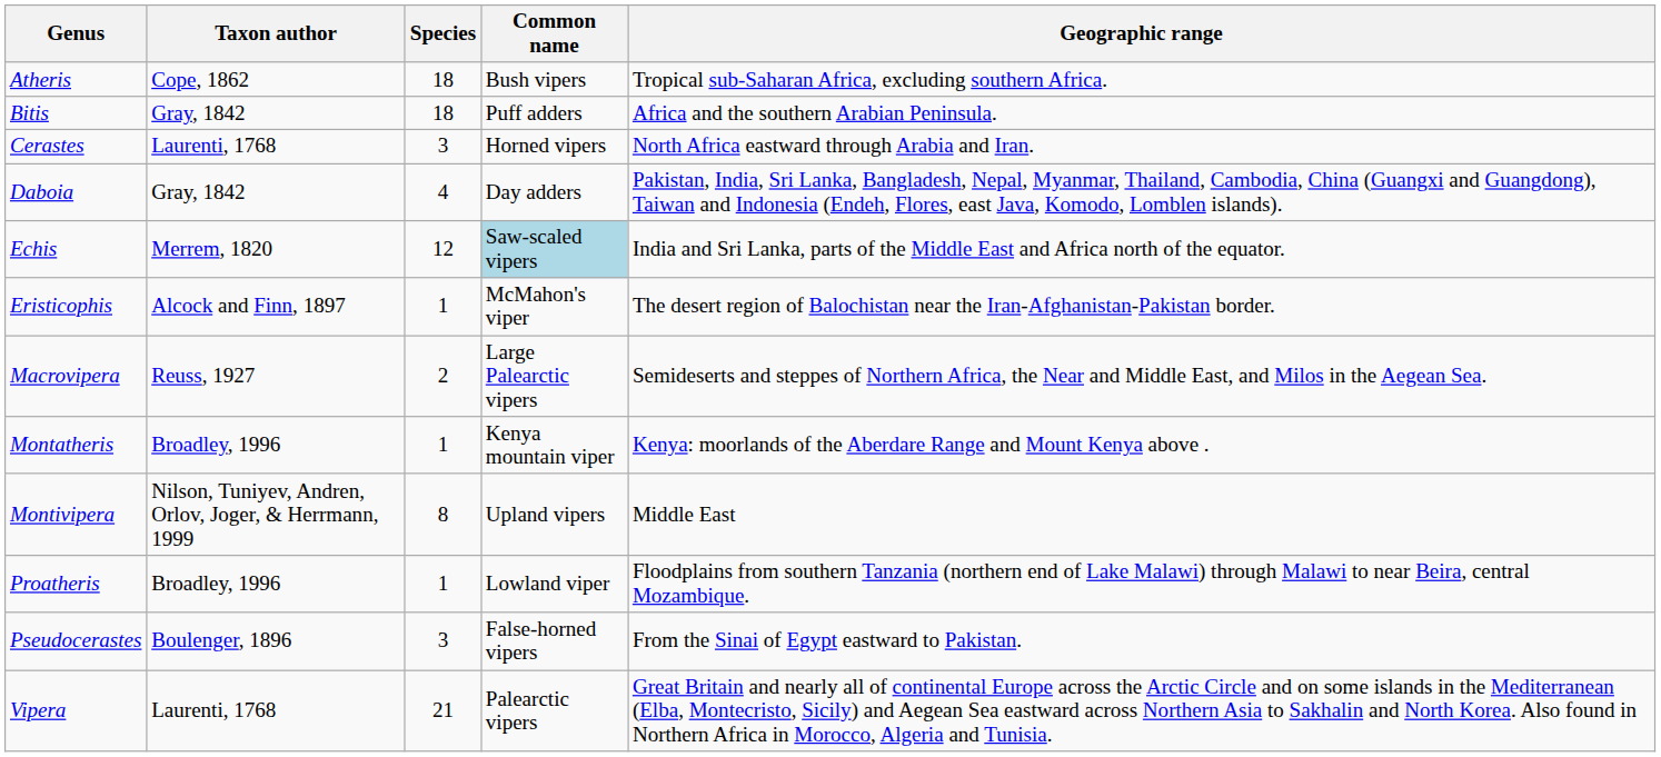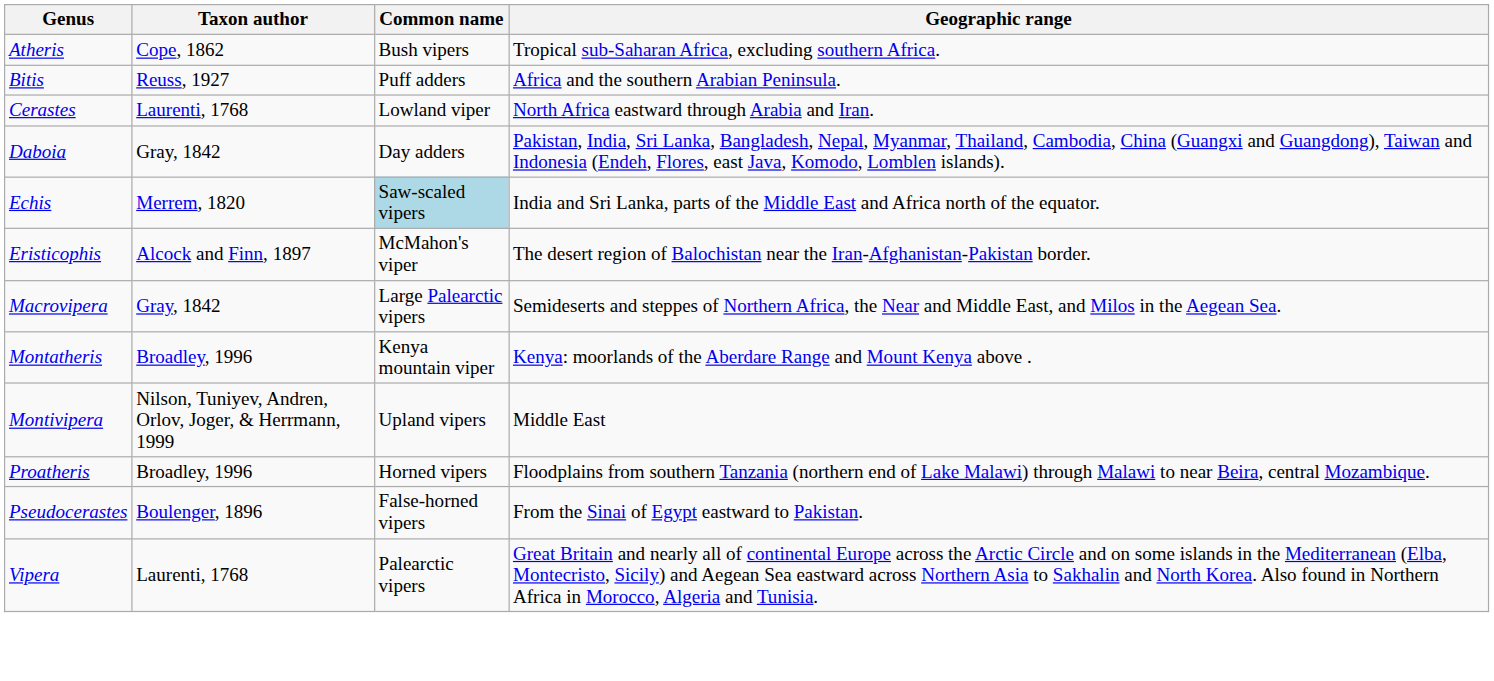 <table class="wikitable">
 <tr>
 <th>Genus</th>
 <th>Taxon author</th>
-<th>Species</th>
 <th>Common name</th>
 <th>Geographic range</th>
 </tr>
 <tr>
 <td><em><a href='#'>Atheris</a></em></td>
 <td><a href='#'>Cope</a>, 1862</td>
-<td align="center">18</td>
 <td>Bush vipers</td>
 <td>Tropical <a href='#'>sub-Saharan Africa</a>, excluding <a href='#'>southern Africa</a>.</td>
 </tr>
 <tr>
 <td><em><a href='#'>Bitis</a></em></td>
-<td><a href='#'>Gray</a>, 1842</td>
-<td align="center">18</td>
+<td><a href='#'>Reuss</a>, 1927</td>
 <td>Puff adders</td>
 <td><a href='#'>Africa</a> and the southern <a href='#'>Arabian Peninsula</a>.</td>
 </tr>
 <tr>
 <td><em><a href='#'>Cerastes</a></em></td>
 <td><a href='#'>Laurenti</a>, 1768</td>
-<td align="center">3</td>
-<td>Horned vipers</td>
+<td>Lowland viper</td>
 <td><a href='#'>North Africa</a> eastward through <a href='#'>Arabia</a> and <a href='#'>Iran</a>.</td>
 </tr>
 <tr>
 <td><em><a href='#'>Daboia</a></em></td>
 <td>Gray, 1842</td>
-<td align="center">4</td>
 <td>Day adders</td>
 <td><a href='#'>Pakistan</a>, <a href='#'>India</a>, <a href='#'>Sri Lanka</a>, <a href='#'>Bangladesh</a>, <a href='#'>Nepal</a>, <a href='#'>Myanmar</a>, <a href='#'>Thailand</a>, <a href='#'>Cambodia</a>, <a href='#'>China</a> (<a href='#'>Guangxi</a> and <a href='#'>Guangdong</a>), <a href='#'>Taiwan</a> and <a href='#'>Indonesia</a> (<a href='#'>Endeh</a>, <a href='#'>Flores</a>, east <a href='#'>Java</a>, <a href='#'>Komodo</a>, <a href='#'>Lomblen</a> islands).</td>
 </tr>
 <tr>
 <td><em><a href='#'>Echis</a></em></td>
 <td><a href='#'>Merrem</a>, 1820</td>
-<td align="center">12</td>
 <td style="background: lightblue;">Saw-scaled vipers</td>
 <td>India and Sri Lanka, parts of the <a href='#'>Middle East</a> and Africa north of the equator.</td>
 </tr>
 <tr>
 <td><em><a href='#'>Eristicophis</a></em></td>
 <td><a href='#'>Alcock</a> and <a href='#'>Finn</a>, 1897</td>
-<td align="center">1</td>
 <td>McMahon's viper</td>
 <td>The desert region of <a href='#'>Balochistan</a> near the <a href='#'>Iran</a>-<a href='#'>Afghanistan</a>-<a href='#'>Pakistan</a> border.</td>
 </tr>
 <tr>
 <td><em><a href='#'>Macrovipera</a></em></td>
-<td><a href='#'>Reuss</a>, 1927</td>
-<td align="center">2</td>
+<td><a href='#'>Gray</a>, 1842</td>
 <td>Large <a href='#'>Palearctic</a> vipers</td>
 <td>Semideserts and steppes of <a href='#'>Northern Africa</a>, the <a href='#'>Near</a> and Middle East, and <a href='#'>Milos</a> in the <a href='#'>Aegean Sea</a>.</td>
 </tr>
 <tr>
 <td><em><a href='#'>Montatheris</a></em></td>
 <td><a href='#'>Broadley</a>, 1996</td>
-<td align="center">1</td>
 <td>Kenya mountain viper</td>
 <td><a href='#'>Kenya</a>: moorlands of the <a href='#'>Aberdare Range</a> and <a href='#'>Mount Kenya</a> above .</td>
 </tr>
 <tr>
 <td><em><a href='#'>Montivipera</a></em></td>
 <td>Nilson, Tuniyev, Andren, Orlov, Joger, & Herrmann, 1999</td>
-<td align="center">8</td>
 <td>Upland vipers</td>
 <td>Middle East</td>
 </tr>
 <tr>
 <td><em><a href='#'>Proatheris</a></em></td>
 <td>Broadley, 1996</td>
-<td align="center">1</td>
-<td>Lowland viper</td>
+<td>Horned vipers</td>
 <td>Floodplains from southern <a href='#'>Tanzania</a> (northern end of <a href='#'>Lake Malawi</a>) through <a href='#'>Malawi</a> to near <a href='#'>Beira</a>, central <a href='#'>Mozambique</a>.</td>
 </tr>
 <tr>
 <td><em><a href='#'>Pseudocerastes</a></em></td>
 <td><a href='#'>Boulenger</a>, 1896</td>
-<td align="center">3</td>
 <td>False-horned vipers</td>
 <td>From the <a href='#'>Sinai</a> of <a href='#'>Egypt</a> eastward to <a href='#'>Pakistan</a>.</td>
 </tr>
 <tr>
 <td><em><a href='#'>Vipera</a></em></td>
 <td>Laurenti, 1768</td>
-<td align="center">21</td>
 <td>Palearctic vipers</td>
 <td><a href='#'>Great Britain</a> and nearly all of <a href='#'>continental Europe</a> across the <a href='#'>Arctic Circle</a> and on some islands in the <a href='#'>Mediterranean</a> (<a href='#'>Elba</a>, <a href='#'>Montecristo</a>, <a href='#'>Sicily</a>) and Aegean Sea eastward across <a href='#'>Northern Asia</a> to <a href='#'>Sakhalin</a> and <a href='#'>North Korea</a>.  Also found in Northern Africa in <a href='#'>Morocco</a>, <a href='#'>Algeria</a> and <a href='#'>Tunisia</a>.</td>
 </tr>
 </table>
